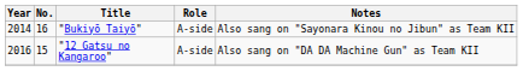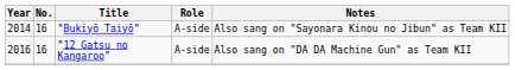 <table class="wikitable sortable">
 <tr>
 <th>Year</th>
 <th data-sort-type="number">No. </th>
 <th style="width:150px;">Title </th>
 <th>Role </th>
 <th class="unsortable">Notes </th>
 </tr>
 <tr>
 <td>2014</td>
 <td>16</td>
 <td>"<a href='#'>Bukiyō Taiyō</a>"</td>
 <td>A-side</td>
 <td>Also sang on "Sayonara Kinou no Jibun" as Team KII</td>
 </tr>
 <tr>
 <td>2016</td>
-<td>15</td>
+<td>16</td>
 <td>"<a href='#'>12 Gatsu no Kangaroo</a>"</td>
 <td>A-side</td>
 <td>Also sang on "DA DA Machine Gun" as Team KII</td>
 </tr>
 <tr>
 </tr>
 </table>
